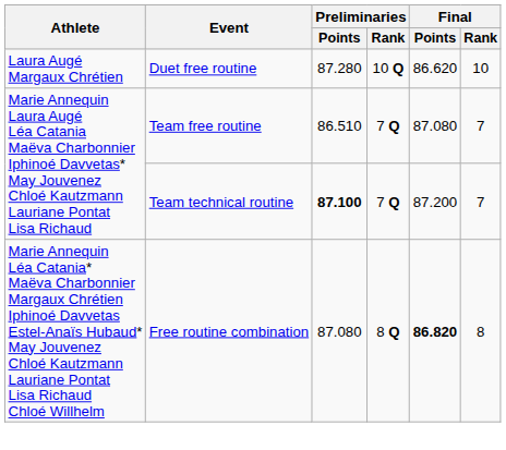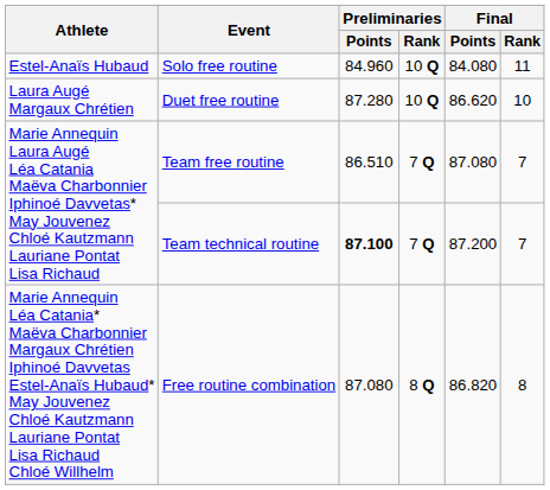 <table class=wikitable style="font-size:90%">
 <tr>
 <th rowspan="2">Athlete</th>
 <th rowspan="2">Event</th>
 <th colspan="2">Preliminaries</th>
 <th colspan="2">Final</th>
 </tr>
 <tr style="font-size:95%">
 <th>Points</th>
 <th>Rank</th>
 <th>Points</th>
 <th>Rank</th>
+</tr>
+<tr align=center>
+<td align=left><a href='#'>Estel-Anaïs Hubaud</a></td>
+<td align=left><a href='#'>Solo free routine</a></td>
+<td>84.960</td>
+<td>10 <strong>Q</strong></td>
+<td>84.080</td>
+<td>11</td>
 </tr>
 <tr align=center>
 <td align=left><a href='#'>Laura Augé</a><br><a href='#'>Margaux Chrétien</a></td>
 <td align=left><a href='#'>Duet free routine</a></td>
 <td>87.280</td>
 <td>10 <strong>Q</strong></td>
 <td>86.620</td>
 <td>10</td>
 </tr>
 <tr align=center>
 <td align=left rowspan=2><a href='#'>Marie Annequin</a><br><a href='#'>Laura Augé</a><br><a href='#'>Léa Catania</a><br><a href='#'>Maëva Charbonnier</a><br><a href='#'>Iphinoé Davvetas</a>*<br><a href='#'>May Jouvenez</a><br><a href='#'>Chloé Kautzmann</a><br><a href='#'>Lauriane Pontat</a><br><a href='#'>Lisa Richaud</a></td>
 <td align=left><a href='#'>Team free routine</a></td>
 <td>86.510</td>
 <td>7 <strong>Q</strong></td>
 <td>87.080</td>
 <td>7</td>
 </tr>
 <tr align=center>
 <td align=left><a href='#'>Team technical routine</a></td>
 <td><strong>87.100</strong></td>
 <td>7 <strong>Q</strong></td>
 <td>87.200</td>
 <td>7</td>
 </tr>
 <tr align=center>
 <td align=left><a href='#'>Marie Annequin</a><br><a href='#'>Léa Catania</a>*<br><a href='#'>Maëva Charbonnier</a><br><a href='#'>Margaux Chrétien</a><br><a href='#'>Iphinoé Davvetas</a><br><a href='#'>Estel-Anaïs Hubaud</a>*<br><a href='#'>May Jouvenez</a><br><a href='#'>Chloé Kautzmann</a><br><a href='#'>Lauriane Pontat</a><br><a href='#'>Lisa Richaud</a><br><a href='#'>Chloé Willhelm</a></td>
 <td align=left><a href='#'>Free routine combination</a></td>
 <td>87.080</td>
 <td>8 <strong>Q</strong></td>
-<td><strong>86.820</strong></td>
+<td>86.820</td>
 <td>8</td>
 </tr>
 </table>
